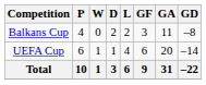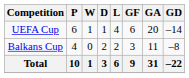 <table class="wikitable sortable" style="text-align:center">
 <tr>
 <th>Competition</th>
 <th>P</th>
 <th>W</th>
 <th>D</th>
 <th>L</th>
 <th>GF</th>
 <th>GA</th>
 <th>GD</th>
 </tr>
 <tr>
+<td><a href='#'>UEFA Cup</a></td>
+<td>6</td>
+<td>1</td>
+<td>1</td>
+<td>4</td>
+<td>6</td>
+<td>20</td>
+<td>–14</td>
+</tr>
+<tr>
 <td><a href='#'>Balkans Cup</a></td>
 <td>4</td>
 <td>0</td>
 <td>2</td>
 <td>2</td>
 <td>3</td>
 <td>11</td>
 <td>–8</td>
-</tr>
-<tr>
-<td><a href='#'>UEFA Cup</a></td>
-<td>6</td>
-<td>1</td>
-<td>1</td>
-<td>4</td>
-<td>6</td>
-<td>20</td>
-<td>–14</td>
 </tr>
 <tr>
 <th><strong>Total</strong></th>
 <th><strong>10</strong></th>
 <th><strong>1</strong></th>
 <th><strong>3</strong></th>
 <th><strong>6</strong></th>
 <th><strong>9</strong></th>
 <th><strong>31</strong></th>
 <th><strong>–22</strong></th>
 </tr>
 <tr>
 </tr>
 </table>
